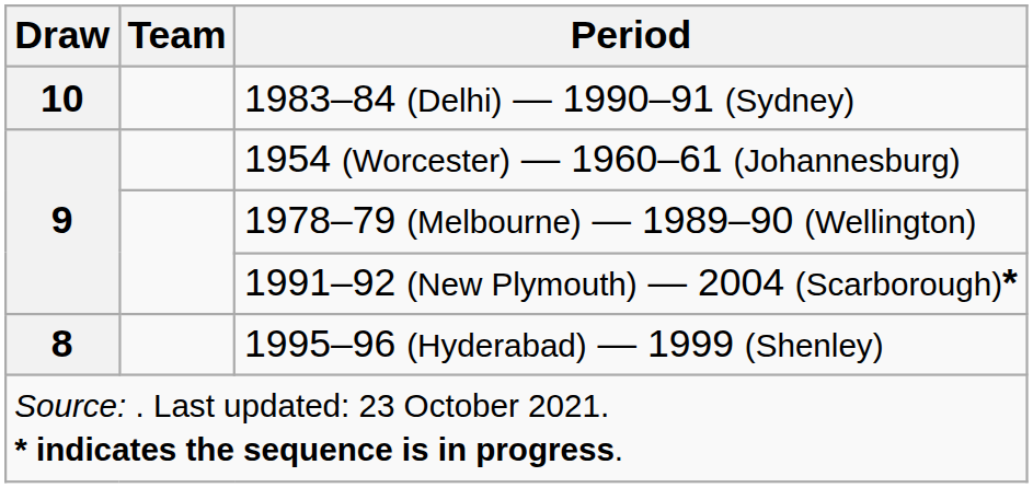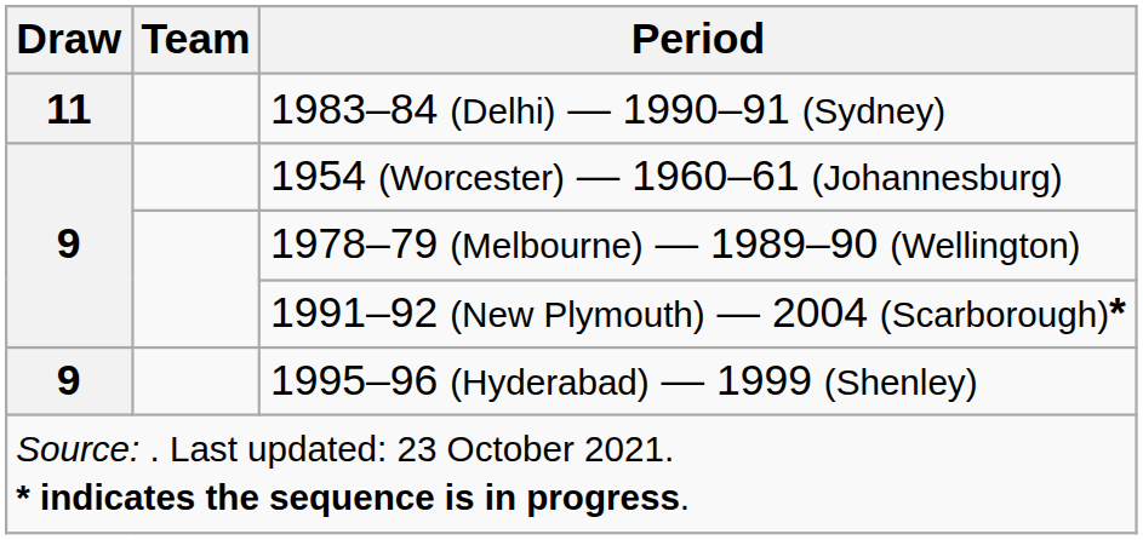 <table class="wikitable">
 <tr>
 <th>Draw</th>
 <th>Team</th>
 <th>Period</th>
 </tr>
 <tr>
-<th>10</th>
+<th>11</th>
 <td></td>
 <td>1983–84 <small>(Delhi)</small> — 1990–91 <small>(Sydney)</small></td>
 </tr>
 <tr>
 <th rowspan=3>9</th>
 <td></td>
 <td>1954 <small>(Worcester)</small> — 1960–61 <small>(Johannesburg)</small></td>
 </tr>
 <tr>
 <td rowspan=2></td>
 <td>1978–79 <small>(Melbourne)</small> — 1989–90 <small>(Wellington)</small></td>
 </tr>
 <tr>
 <td>1991–92 <small>(New Plymouth)</small> — 2004 <small>(Scarborough)</small><strong>*</strong></td>
 </tr>
 <tr>
-<th>8</th>
+<th>9</th>
 <td></td>
 <td>1995–96 <small>(Hyderabad)</small> — 1999 <small>(Shenley)</small></td>
 </tr>
 <tr>
 <td colspan=4><small><em>Source: </em>. Last updated: 23 October 2021. <br><strong>* indicates the sequence is in progress</strong>.</small></td>
 </tr>
 </table>
